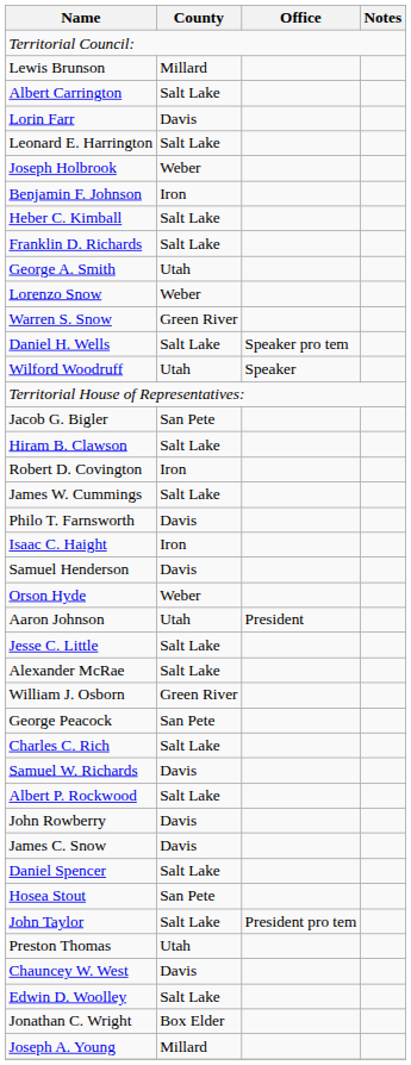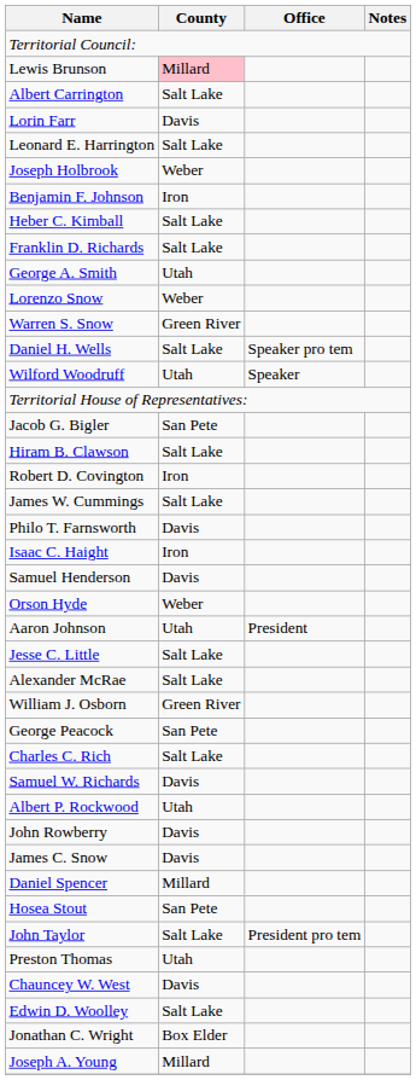 <table class="wikitable">
 <tr>
 <th>Name</th>
 <th>County</th>
 <th>Office</th>
 <th>Notes</th>
 </tr>
 <tr>
 <td colspan=8><em>Territorial Council:</em></td>
 </tr>
 <tr>
 <td>Lewis Brunson</td>
-<td>Millard</td>
+<td style="background: pink;">Millard</td>
 <td></td>
 <td></td>
 </tr>
 <tr>
 <td><a href='#'>Albert Carrington</a></td>
 <td>Salt Lake</td>
 <td></td>
 <td></td>
 </tr>
 <tr>
 <td><a href='#'>Lorin Farr</a></td>
 <td>Davis</td>
 <td></td>
 <td></td>
 </tr>
 <tr>
 <td>Leonard E. Harrington</td>
 <td>Salt Lake</td>
 <td></td>
 <td></td>
 </tr>
 <tr>
 <td><a href='#'>Joseph Holbrook</a></td>
 <td>Weber</td>
 <td></td>
 <td></td>
 </tr>
 <tr>
 <td><a href='#'>Benjamin F. Johnson</a></td>
 <td>Iron</td>
 <td></td>
 <td></td>
 </tr>
 <tr>
 <td><a href='#'>Heber C. Kimball</a></td>
 <td>Salt Lake</td>
 <td></td>
 <td></td>
 </tr>
 <tr>
 <td><a href='#'>Franklin D. Richards</a></td>
 <td>Salt Lake</td>
 <td></td>
 <td></td>
 </tr>
 <tr>
 <td><a href='#'>George A. Smith</a></td>
 <td>Utah</td>
 <td></td>
 <td></td>
 </tr>
 <tr>
 <td><a href='#'>Lorenzo Snow</a></td>
 <td>Weber</td>
 <td></td>
 <td></td>
 </tr>
 <tr>
 <td><a href='#'>Warren S. Snow</a></td>
 <td>Green River</td>
 <td></td>
 <td></td>
 </tr>
 <tr>
 <td><a href='#'>Daniel H. Wells</a></td>
 <td>Salt Lake</td>
 <td>Speaker pro tem</td>
 <td></td>
 </tr>
 <tr>
 <td><a href='#'>Wilford Woodruff</a></td>
 <td>Utah</td>
 <td>Speaker</td>
 <td></td>
 </tr>
 <tr>
 <td colspan=8><em>Territorial House of Representatives:</em></td>
 </tr>
 <tr>
 <td>Jacob G. Bigler</td>
 <td>San Pete</td>
 <td></td>
 <td></td>
 </tr>
 <tr>
 <td><a href='#'>Hiram B. Clawson</a></td>
 <td>Salt Lake</td>
 <td></td>
 <td></td>
 </tr>
 <tr>
 <td>Robert D. Covington</td>
 <td>Iron</td>
 <td></td>
 <td></td>
 </tr>
 <tr>
 <td>James W. Cummings</td>
 <td>Salt Lake</td>
 <td></td>
 <td></td>
 </tr>
 <tr>
 <td>Philo T. Farnsworth</td>
 <td>Davis</td>
 <td></td>
 <td></td>
 </tr>
 <tr>
 <td><a href='#'>Isaac C. Haight</a></td>
 <td>Iron</td>
 <td></td>
 <td></td>
 </tr>
 <tr>
 <td>Samuel Henderson</td>
 <td>Davis</td>
 <td></td>
 <td></td>
 </tr>
 <tr>
 <td><a href='#'>Orson Hyde</a></td>
 <td>Weber</td>
 <td></td>
 <td></td>
 </tr>
 <tr>
 <td>Aaron Johnson</td>
 <td>Utah</td>
 <td>President</td>
 <td></td>
 </tr>
 <tr>
 <td><a href='#'>Jesse C. Little</a></td>
 <td>Salt Lake</td>
 <td></td>
 <td></td>
 </tr>
 <tr>
 <td>Alexander McRae</td>
 <td>Salt Lake</td>
 <td></td>
 <td></td>
 </tr>
 <tr>
 <td>William J. Osborn</td>
 <td>Green River</td>
 <td></td>
 <td></td>
 </tr>
 <tr>
 <td>George Peacock</td>
 <td>San Pete</td>
 <td></td>
 <td></td>
 </tr>
 <tr>
 <td><a href='#'>Charles C. Rich</a></td>
 <td>Salt Lake</td>
 <td></td>
 <td></td>
 </tr>
 <tr>
 <td><a href='#'>Samuel W. Richards</a></td>
 <td>Davis</td>
 <td></td>
 <td></td>
 </tr>
 <tr>
 <td><a href='#'>Albert P. Rockwood</a></td>
-<td>Salt Lake</td>
+<td>Utah</td>
 <td></td>
 <td></td>
 </tr>
 <tr>
 <td>John Rowberry</td>
 <td>Davis</td>
 <td></td>
 <td></td>
 </tr>
 <tr>
 <td>James C. Snow</td>
 <td>Davis</td>
 <td></td>
 <td></td>
 </tr>
 <tr>
 <td><a href='#'>Daniel Spencer</a></td>
-<td>Salt Lake</td>
+<td>Millard</td>
 <td></td>
 <td></td>
 </tr>
 <tr>
 <td><a href='#'>Hosea Stout</a></td>
 <td>San Pete</td>
 <td></td>
 <td></td>
 </tr>
 <tr>
 <td><a href='#'>John Taylor</a></td>
 <td>Salt Lake</td>
 <td>President pro tem</td>
 <td></td>
 </tr>
 <tr>
 <td>Preston Thomas</td>
 <td>Utah</td>
 <td></td>
 <td></td>
 </tr>
 <tr>
 <td><a href='#'>Chauncey W. West</a></td>
 <td>Davis</td>
 <td></td>
 <td></td>
 </tr>
 <tr>
 <td><a href='#'>Edwin D. Woolley</a></td>
 <td>Salt Lake</td>
 <td></td>
 <td></td>
 </tr>
 <tr>
 <td>Jonathan C. Wright</td>
 <td>Box Elder</td>
 <td></td>
 <td></td>
 </tr>
 <tr>
 <td><a href='#'>Joseph A. Young</a></td>
 <td>Millard</td>
 <td></td>
 <td></td>
 </tr>
 <tr>
 </tr>
 </table>
